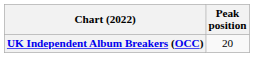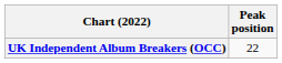 <table class="wikitable plainrowheaders" style="text-align:center">
 <tr>
 <th scope="col">Chart (2022)</th>
 <th scope="col">Peak<br>position</th>
 </tr>
 <tr>
 <th scope="row"><a href='#'>UK Independent Album Breakers</a> (<a href='#'>OCC</a>)</th>
-<td>20</td>
+<td>22</td>
 </tr>
 </table>
